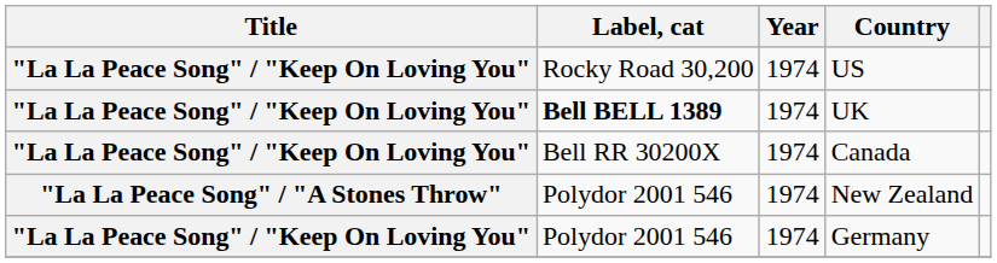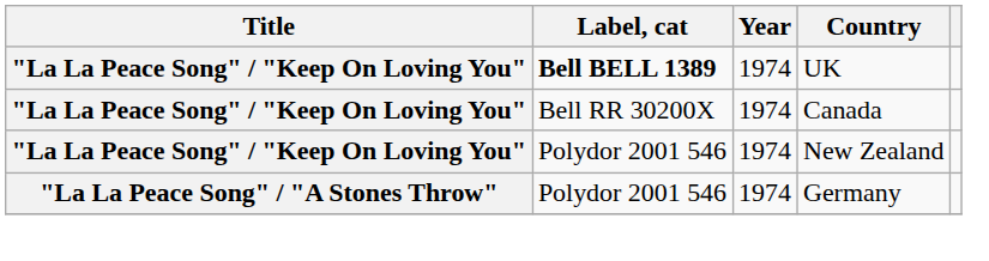 <table class="wikitable plainrowheaders sortable">
 <tr>
 <th scope="col">Title</th>
 <th scope="col">Label, cat</th>
 <th scope="col">Year</th>
 <th scope="col">Country</th>
 <th scope="col" class="unsortable"></th>
-</tr>
-<tr>
-<th scope="row">"La La Peace Song" / "Keep On Loving You"</th>
-<td>Rocky Road 30,200</td>
-<td>1974</td>
-<td>US</td>
-<td></td>
 </tr>
 <tr>
 <th scope="row">"La La Peace Song" / "Keep On Loving You"</th>
 <td><strong>Bell BELL 1389</strong></td>
 <td>1974</td>
 <td>UK</td>
 <td></td>
 </tr>
 <tr>
 <th scope="row">"La La Peace Song" / "Keep On Loving You"</th>
 <td>Bell RR 30200X</td>
 <td>1974</td>
 <td>Canada</td>
 <td></td>
 </tr>
 <tr>
-<th scope="row">"La La Peace Song" / "A Stones Throw"</th>
+<th scope="row">"La La Peace Song" / "Keep On Loving You"</th>
 <td>Polydor 2001 546</td>
 <td>1974</td>
 <td>New Zealand</td>
 <td></td>
 </tr>
 <tr>
-<th scope="row">"La La Peace Song" / "Keep On Loving You"</th>
+<th scope="row">"La La Peace Song" / "A Stones Throw"</th>
 <td>Polydor 2001 546</td>
 <td>1974</td>
 <td>Germany</td>
 <td></td>
 </tr>
 <tr>
 </tr>
 </table>
